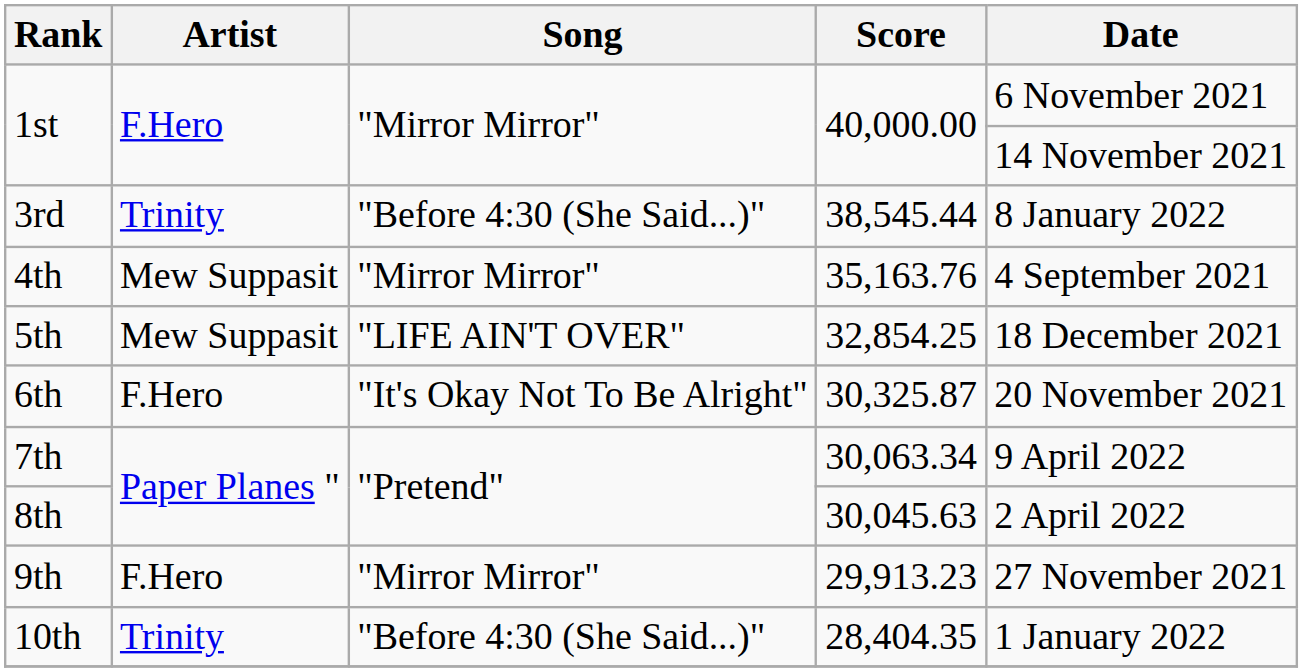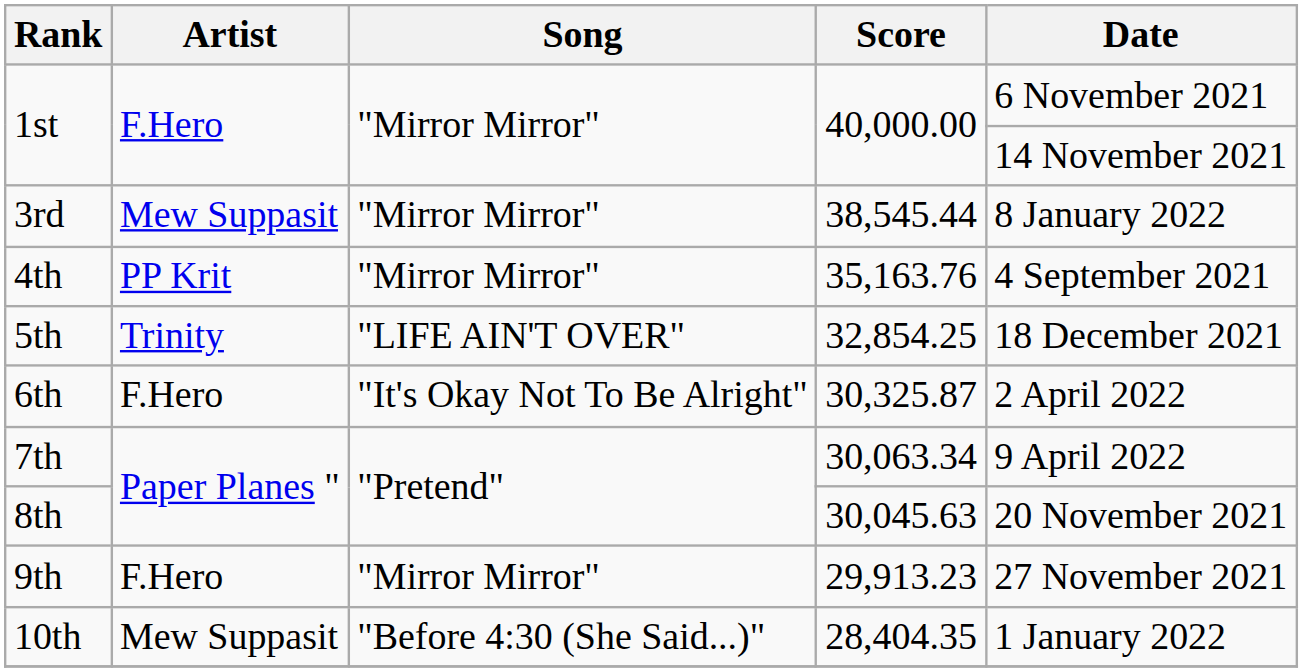 <table class="wikitable">
 <tr>
 <th>Rank</th>
 <th>Artist</th>
 <th>Song</th>
 <th>Score</th>
 <th>Date</th>
 </tr>
 <tr>
 <td rowspan="2">1st</td>
 <td rowspan="2"><a href='#'>F.Hero</a> </td>
 <td rowspan="2">"Mirror Mirror"</td>
 <td rowspan="2">40,000.00</td>
 <td>6 November 2021</td>
 </tr>
 <tr>
 <td>14 November 2021</td>
 </tr>
 <tr>
 <td>3rd</td>
-<td><a href='#'>Trinity</a></td>
-<td>"Before 4:30 (She Said...)"</td>
+<td><a href='#'>Mew Suppasit</a> </td>
+<td>"Mirror Mirror"</td>
 <td>38,545.44</td>
 <td>8 January 2022</td>
 </tr>
 <tr>
 <td>4th</td>
-<td>Mew Suppasit </td>
+<td><a href='#'>PP Krit</a></td>
 <td>"Mirror Mirror"</td>
 <td>35,163.76</td>
 <td>4 September 2021</td>
 </tr>
 <tr>
 <td>5th</td>
-<td>Mew Suppasit </td>
+<td><a href='#'>Trinity</a></td>
 <td>"LIFE AIN'T OVER"</td>
 <td>32,854.25</td>
 <td>18 December 2021</td>
 </tr>
 <tr>
 <td>6th</td>
 <td>F.Hero </td>
 <td>"It's Okay Not To Be Alright"</td>
 <td>30,325.87</td>
-<td>20 November 2021</td>
+<td>2 April 2022</td>
 </tr>
 <tr>
 <td>7th</td>
 <td rowspan="2"><a href='#'>Paper Planes</a> "</td>
 <td rowspan="2">"Pretend"</td>
 <td>30,063.34</td>
 <td>9 April 2022</td>
 </tr>
 <tr>
 <td>8th</td>
 <td>30,045.63</td>
-<td>2 April 2022</td>
+<td>20 November 2021</td>
 </tr>
 <tr>
 <td>9th</td>
 <td>F.Hero </td>
 <td>"Mirror Mirror"</td>
 <td>29,913.23</td>
 <td>27 November 2021</td>
 </tr>
 <tr>
 <td>10th</td>
-<td><a href='#'>Trinity</a></td>
+<td>Mew Suppasit </td>
 <td>"Before 4:30 (She Said...)"</td>
 <td>28,404.35</td>
 <td>1 January 2022</td>
 </tr>
 <tr>
 </tr>
 </table>
